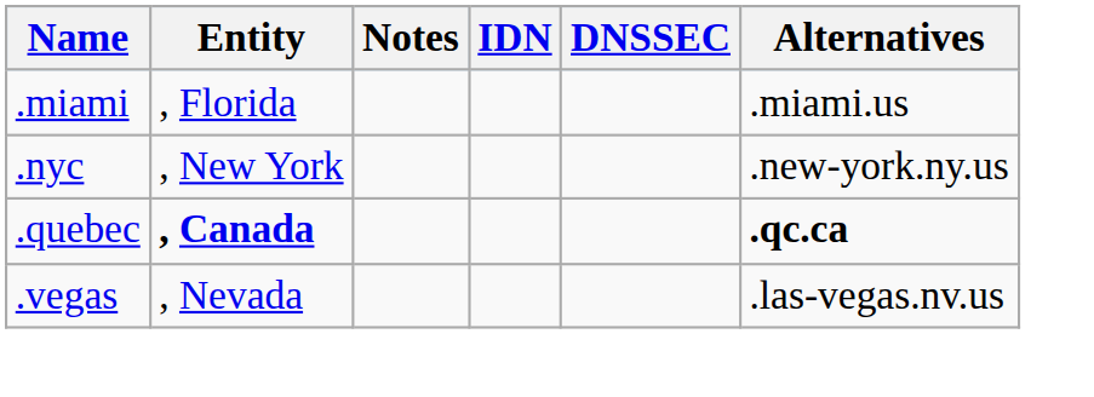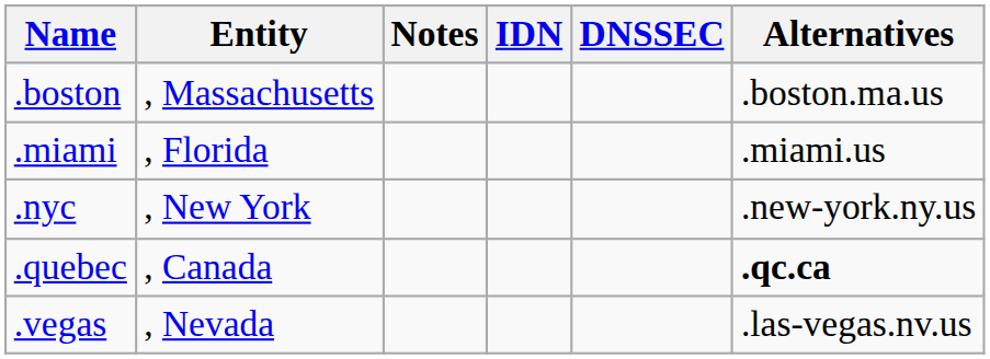 <table class="wikitable sortable">
 <tr style="background:#a0d0ff;">
 <th><a href='#'>Name</a></th>
 <th>Entity</th>
 <th class="unsortable">Notes</th>
 <th><a href='#'>IDN</a></th>
 <th><a href='#'>DNSSEC</a></th>
 <th>Alternatives</th>
+</tr>
+<tr valign="top">
+<td><a href='#'>.boston</a></td>
+<td>, <a href='#'>Massachusetts</a></td>
+<td></td>
+<td></td>
+<td></td>
+<td>.boston.ma.us</td>
 </tr>
 <tr valign="top">
 <td><a href='#'>.miami</a></td>
 <td>, <a href='#'>Florida</a></td>
 <td></td>
 <td></td>
 <td></td>
 <td>.miami.us</td>
 </tr>
 <tr valign="top">
 <td><a href='#'>.nyc</a></td>
 <td>, <a href='#'>New York</a></td>
 <td></td>
 <td></td>
 <td></td>
 <td>.new-york.ny.us</td>
 </tr>
 <tr valign=top>
 <td><a href='#'>.quebec</a></td>
-<td><strong>, <a href='#'>Canada</a></strong></td>
+<td>, <a href='#'>Canada</a></td>
 <td></td>
 <td></td>
 <td></td>
 <td><strong>.qc.ca</strong></td>
 </tr>
 <tr valign="top">
 <td><a href='#'>.vegas</a></td>
 <td>, <a href='#'>Nevada</a></td>
 <td></td>
 <td></td>
 <td></td>
 <td>.las-vegas.nv.us</td>
 </tr>
 </table>
